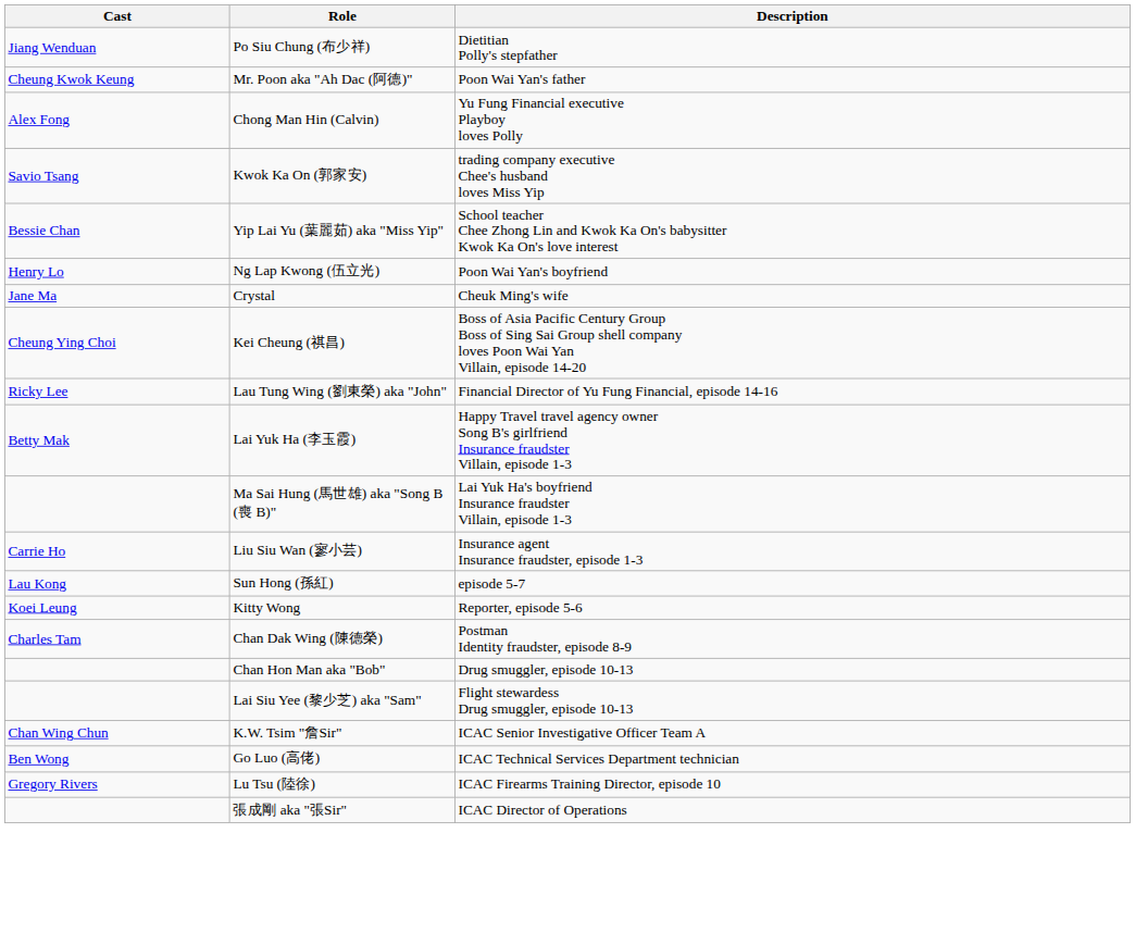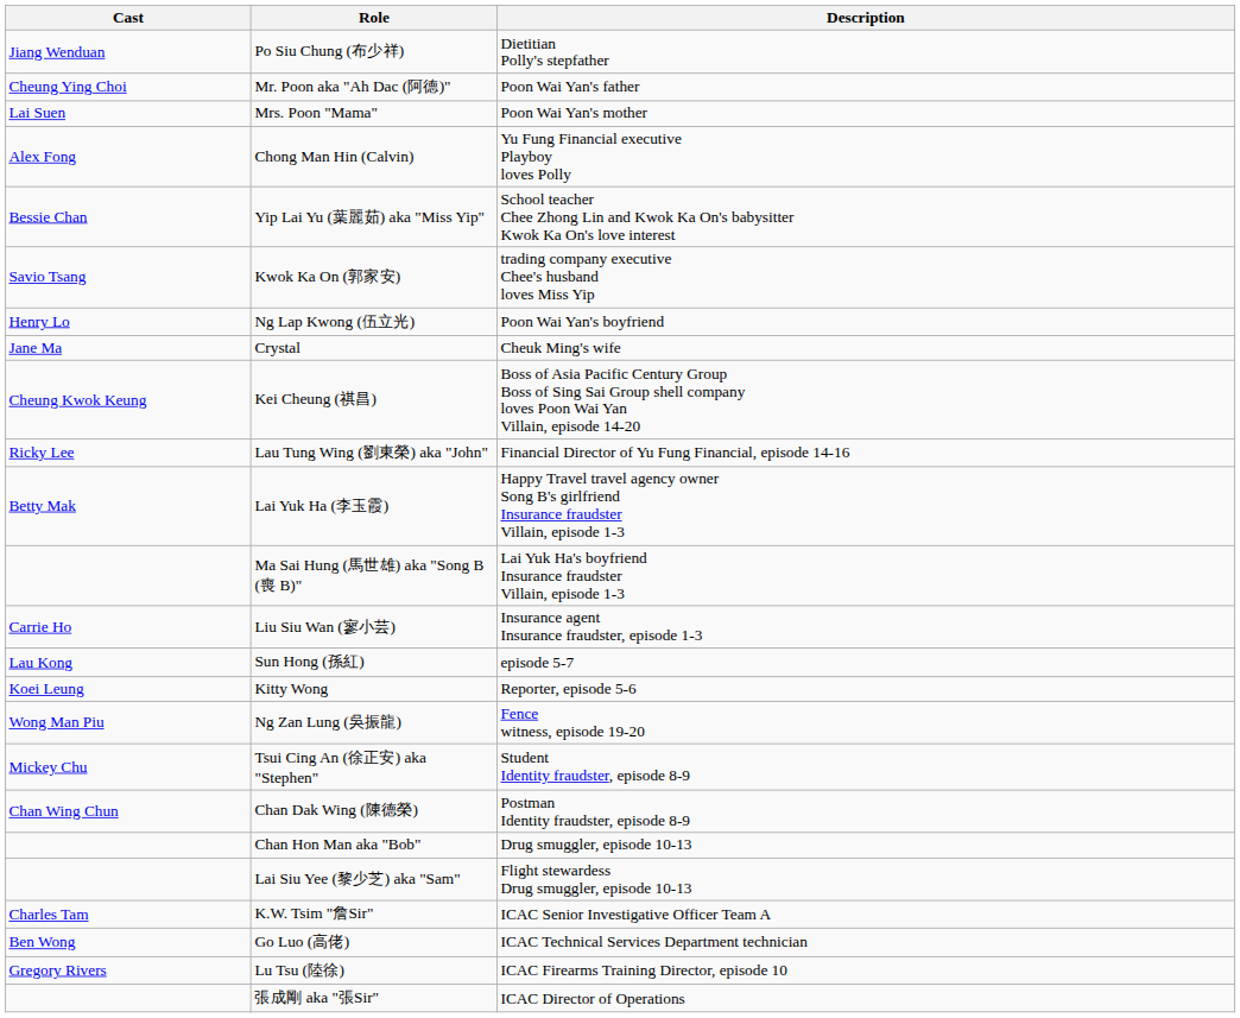 <table class="wikitable">
 <tr>
 <th style="width:10%">Cast</th>
 <th style="width:10%">Role</th>
 <th style="width:30%">Description</th>
 </tr>
 <tr>
 <td><a href='#'>Jiang Wenduan</a></td>
 <td>Po Siu Chung (布少祥)</td>
 <td>Dietitian <br>Polly's stepfather</td>
 </tr>
 <tr>
-<td><a href='#'>Cheung Kwok Keung</a></td>
+<td><a href='#'>Cheung Ying Choi</a></td>
 <td>Mr. Poon aka "Ah Dac (阿德)"</td>
 <td>Poon Wai Yan's father</td>
+</tr>
+<tr>
+<td><a href='#'>Lai Suen</a></td>
+<td>Mrs. Poon "Mama"</td>
+<td>Poon Wai Yan's mother</td>
 </tr>
 <tr>
 <td><a href='#'>Alex Fong</a></td>
 <td>Chong Man Hin (Calvin)</td>
 <td>Yu Fung Financial executive <br> Playboy <br>loves Polly</td>
 </tr>
 <tr>
+<td><a href='#'>Bessie Chan</a></td>
+<td>Yip Lai Yu (葉麗茹) aka "Miss Yip"</td>
+<td>School teacher <br> Chee Zhong Lin and Kwok Ka On's babysitter <br>Kwok Ka On's love interest</td>
+</tr>
+<tr>
 <td><a href='#'>Savio Tsang</a></td>
 <td>Kwok Ka On (郭家安)</td>
 <td>trading company executive <br> Chee's husband <br> loves Miss Yip</td>
-</tr>
-<tr>
-<td><a href='#'>Bessie Chan</a></td>
-<td>Yip Lai Yu (葉麗茹) aka "Miss Yip"</td>
-<td>School teacher <br> Chee Zhong Lin and Kwok Ka On's babysitter <br>Kwok Ka On's love interest</td>
 </tr>
 <tr>
 <td><a href='#'>Henry Lo</a></td>
 <td>Ng Lap Kwong (伍立光)</td>
 <td>Poon Wai Yan's boyfriend</td>
 </tr>
 <tr>
 <td><a href='#'>Jane Ma</a></td>
 <td>Crystal</td>
 <td>Cheuk Ming's wife</td>
 </tr>
 <tr>
-<td><a href='#'>Cheung Ying Choi</a></td>
+<td><a href='#'>Cheung Kwok Keung</a></td>
 <td>Kei Cheung (祺昌)</td>
 <td>Boss of Asia Pacific Century Group <br>Boss of Sing Sai Group shell company <br> loves Poon Wai Yan <br> Villain, episode 14-20</td>
 </tr>
 <tr>
 <td><a href='#'>Ricky Lee</a></td>
 <td>Lau Tung Wing (劉東榮) aka "John"</td>
 <td>Financial Director of Yu Fung Financial, episode 14-16</td>
 </tr>
 <tr>
 <td><a href='#'>Betty Mak</a></td>
 <td>Lai Yuk Ha (李玉霞)</td>
 <td>Happy Travel travel agency owner <br> Song B's girlfriend <br> <a href='#'>Insurance fraudster</a> <br> Villain, episode 1-3</td>
 </tr>
 <tr>
 <td></td>
 <td>Ma Sai Hung (馬世雄) aka "Song B (喪 B)"</td>
 <td>Lai Yuk Ha's boyfriend <br> Insurance fraudster <br> Villain, episode 1-3</td>
 </tr>
 <tr>
 <td><a href='#'>Carrie Ho</a></td>
 <td>Liu Siu Wan (寥小芸)</td>
 <td>Insurance agent <br> Insurance fraudster, episode 1-3</td>
 </tr>
 <tr>
 <td><a href='#'>Lau Kong</a></td>
 <td>Sun Hong (孫紅)</td>
 <td>episode 5-7</td>
 </tr>
 <tr>
 <td><a href='#'>Koei Leung</a></td>
 <td>Kitty Wong</td>
 <td>Reporter, episode 5-6</td>
 </tr>
 <tr>
-<td><a href='#'>Charles Tam</a></td>
+<td><a href='#'>Wong Man Piu</a></td>
+<td>Ng Zan Lung (吳振龍)</td>
+<td><a href='#'>Fence</a> <br> witness, episode 19-20</td>
+</tr>
+<tr>
+<td><a href='#'>Mickey Chu</a></td>
+<td>Tsui Cing An (徐正安) aka "Stephen"</td>
+<td>Student <br> <a href='#'>Identity fraudster</a>, episode 8-9</td>
+</tr>
+<tr>
+<td><a href='#'>Chan Wing Chun</a></td>
 <td>Chan Dak Wing (陳德榮)</td>
 <td>Postman <br> Identity fraudster, episode 8-9</td>
 </tr>
 <tr>
 <td></td>
 <td>Chan Hon Man aka "Bob"</td>
 <td>Drug smuggler, episode 10-13</td>
 </tr>
 <tr>
 <td></td>
 <td>Lai Siu Yee (黎少芝) aka "Sam"</td>
 <td>Flight stewardess <br> Drug smuggler, episode 10-13</td>
 </tr>
 <tr>
-<td><a href='#'>Chan Wing Chun</a></td>
+<td><a href='#'>Charles Tam</a></td>
 <td>K.W. Tsim "詹Sir"</td>
 <td>ICAC Senior Investigative Officer Team A</td>
 </tr>
 <tr>
 <td><a href='#'>Ben Wong</a></td>
 <td>Go Luo (高佬)</td>
 <td>ICAC Technical Services Department technician</td>
 </tr>
 <tr>
 <td><a href='#'>Gregory Rivers</a></td>
 <td>Lu Tsu (陸徐)</td>
 <td>ICAC Firearms Training Director, episode 10</td>
 </tr>
 <tr>
 <td></td>
 <td>張成剛 aka "張Sir"</td>
 <td>ICAC Director of Operations</td>
 </tr>
 </table>
